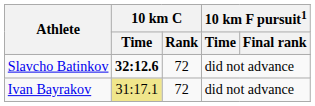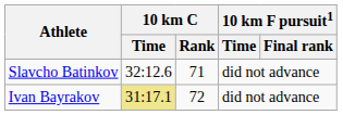 <table class="wikitable" border="1" style="font-size:90%">
 <tr>
 <th rowspan=2>Athlete</th>
 <th colspan=2>10 km C</th>
 <th colspan=2>10 km F pursuit<sup>1</sup></th>
 </tr>
 <tr>
 <th>Time</th>
 <th>Rank</th>
 <th>Time</th>
 <th>Final rank</th>
 </tr>
 <tr>
 <td><a href='#'>Slavcho Batinkov</a></td>
-<td align=center><strong>32:12.6</strong></td>
-<td align=center>72</td>
+<td align=center>32:12.6</td>
+<td align=center>71</td>
 <td colspan="2">did not advance</td>
 </tr>
 <tr>
 <td><a href='#'>Ivan Bayrakov</a></td>
 <td align=center style="background: khaki;">31:17.1</td>
 <td align=center>72</td>
 <td colspan="2">did not advance</td>
 </tr>
 </table>
